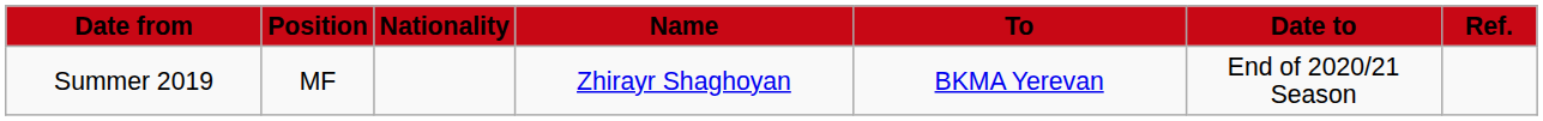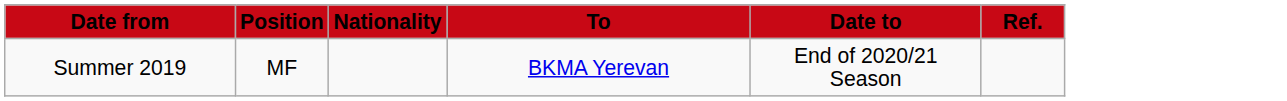 <table class="wikitable"  style="text-align:center; font-size:90%; ">
 <tr>
 <th style="background:#C80815; color:black; width:150px;">Date from</th>
 <th style="background:#C80815; color:black; width:50px;">Position</th>
 <th style="background:#C80815; color:black; width:50px;">Nationality</th>
-<th style="background:#C80815; color:black; width:200px;">Name</th>
 <th style="background:#C80815; color:black; width:200px;">To</th>
 <th style="background:#C80815; color:black; width:150px;">Date to</th>
 <th style="background:#C80815; color:black; width:50px;">Ref.</th>
 </tr>
 <tr>
 <td>Summer 2019</td>
 <td>MF</td>
 <td></td>
-<td><a href='#'>Zhirayr Shaghoyan</a></td>
 <td><a href='#'>BKMA Yerevan</a></td>
 <td>End of 2020/21 Season</td>
 <td></td>
 </tr>
 </table>
